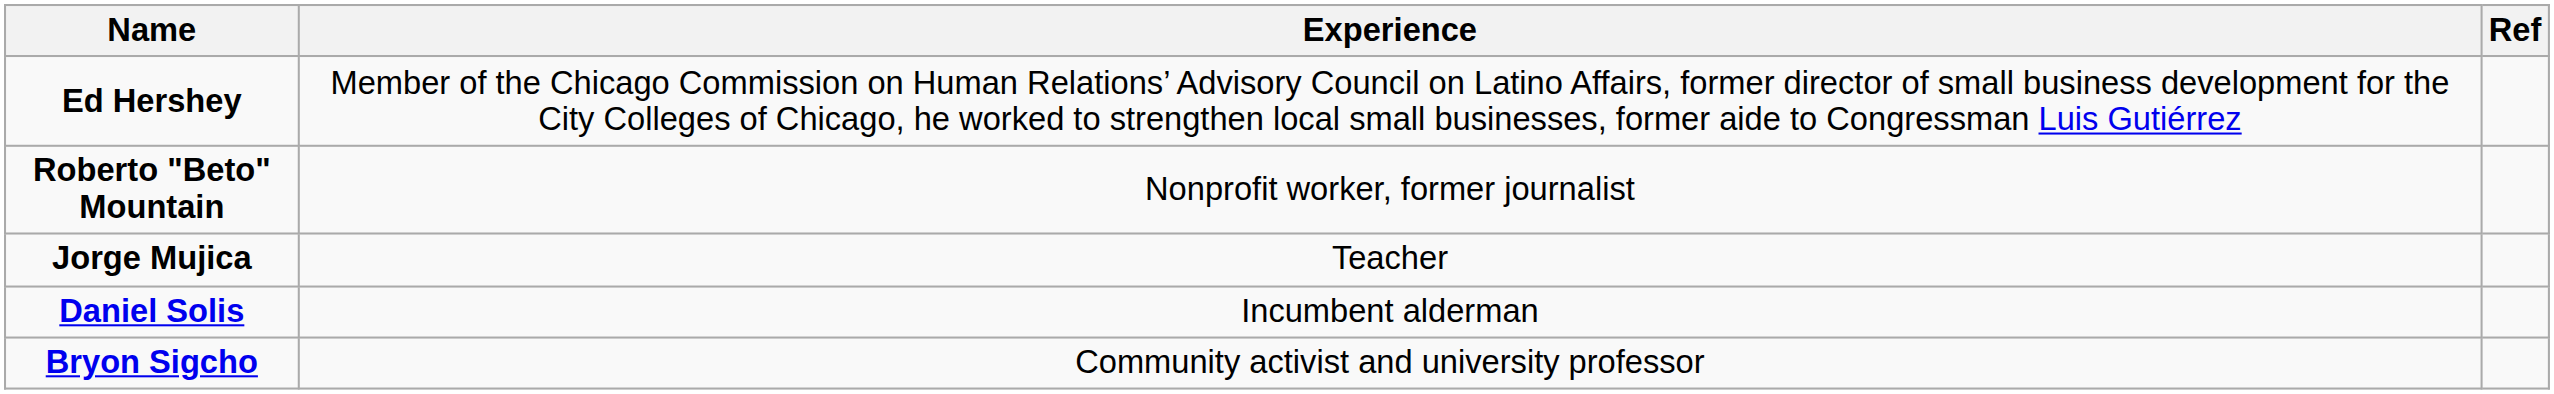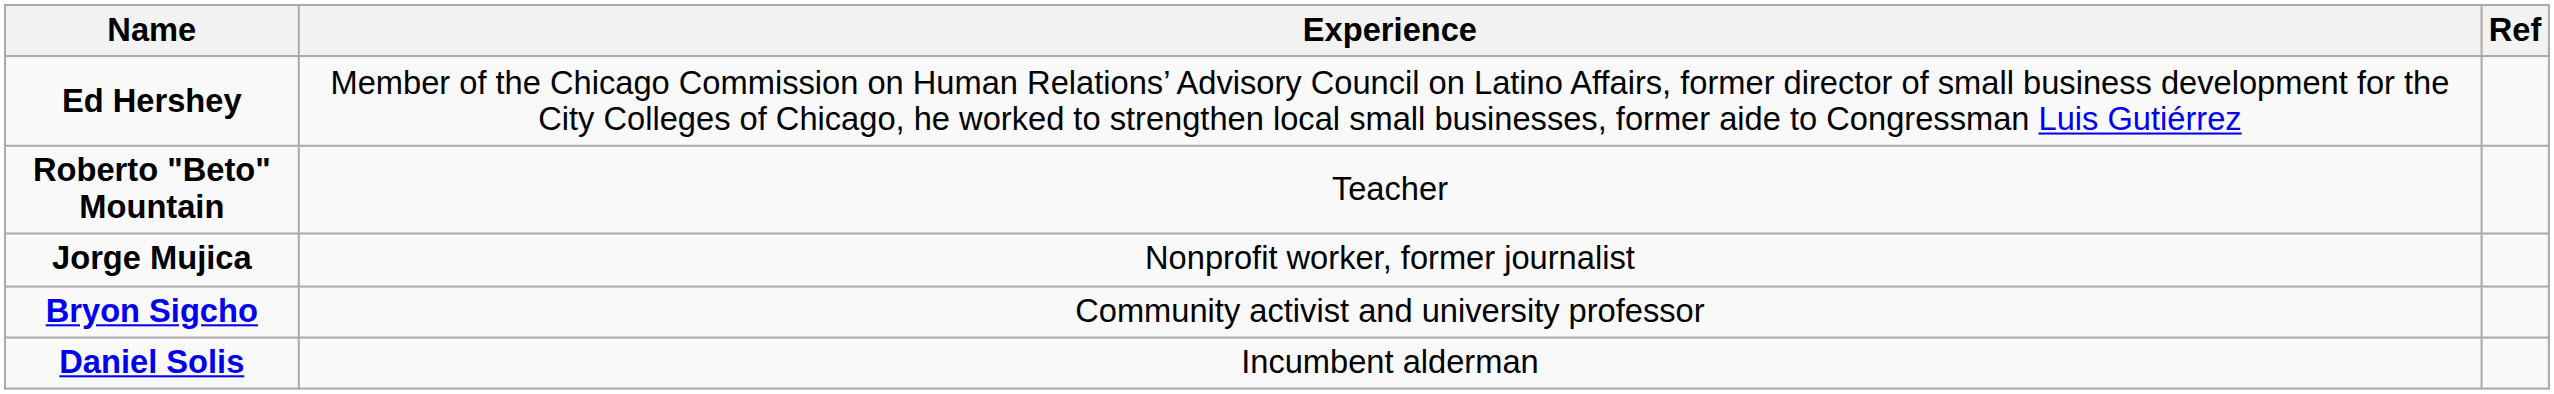 <table class="wikitable" style="text-align:center">
 <tr>
 <th>Name</th>
 <th>Experience</th>
 <th>Ref</th>
 </tr>
 <tr>
 <td><strong>Ed Hershey</strong></td>
 <td>Member of the Chicago Commission on Human Relations’ Advisory Council on Latino Affairs, former director of small business development for the City Colleges of Chicago, he worked to strengthen local small businesses, former aide to Congressman <a href='#'>Luis Gutiérrez</a></td>
 <td></td>
 </tr>
 <tr>
 <td><strong>Roberto "Beto" Mountain</strong></td>
+<td>Teacher</td>
+<td></td>
+</tr>
+<tr>
+<td><strong>Jorge Mujica</strong></td>
 <td>Nonprofit worker, former journalist</td>
 <td></td>
 </tr>
 <tr>
-<td><strong>Jorge Mujica</strong></td>
-<td>Teacher</td>
+<td><strong><a href='#'>Bryon Sigcho</a></strong></td>
+<td>Community activist and university professor</td>
 <td></td>
 </tr>
 <tr>
 <td><strong><a href='#'>Daniel Solis</a></strong></td>
 <td>Incumbent alderman</td>
 <td></td>
 </tr>
-<tr>
-<td><strong><a href='#'>Bryon Sigcho</a></strong></td>
-<td>Community activist and university professor</td>
-<td></td>
-</tr>
 </table>
